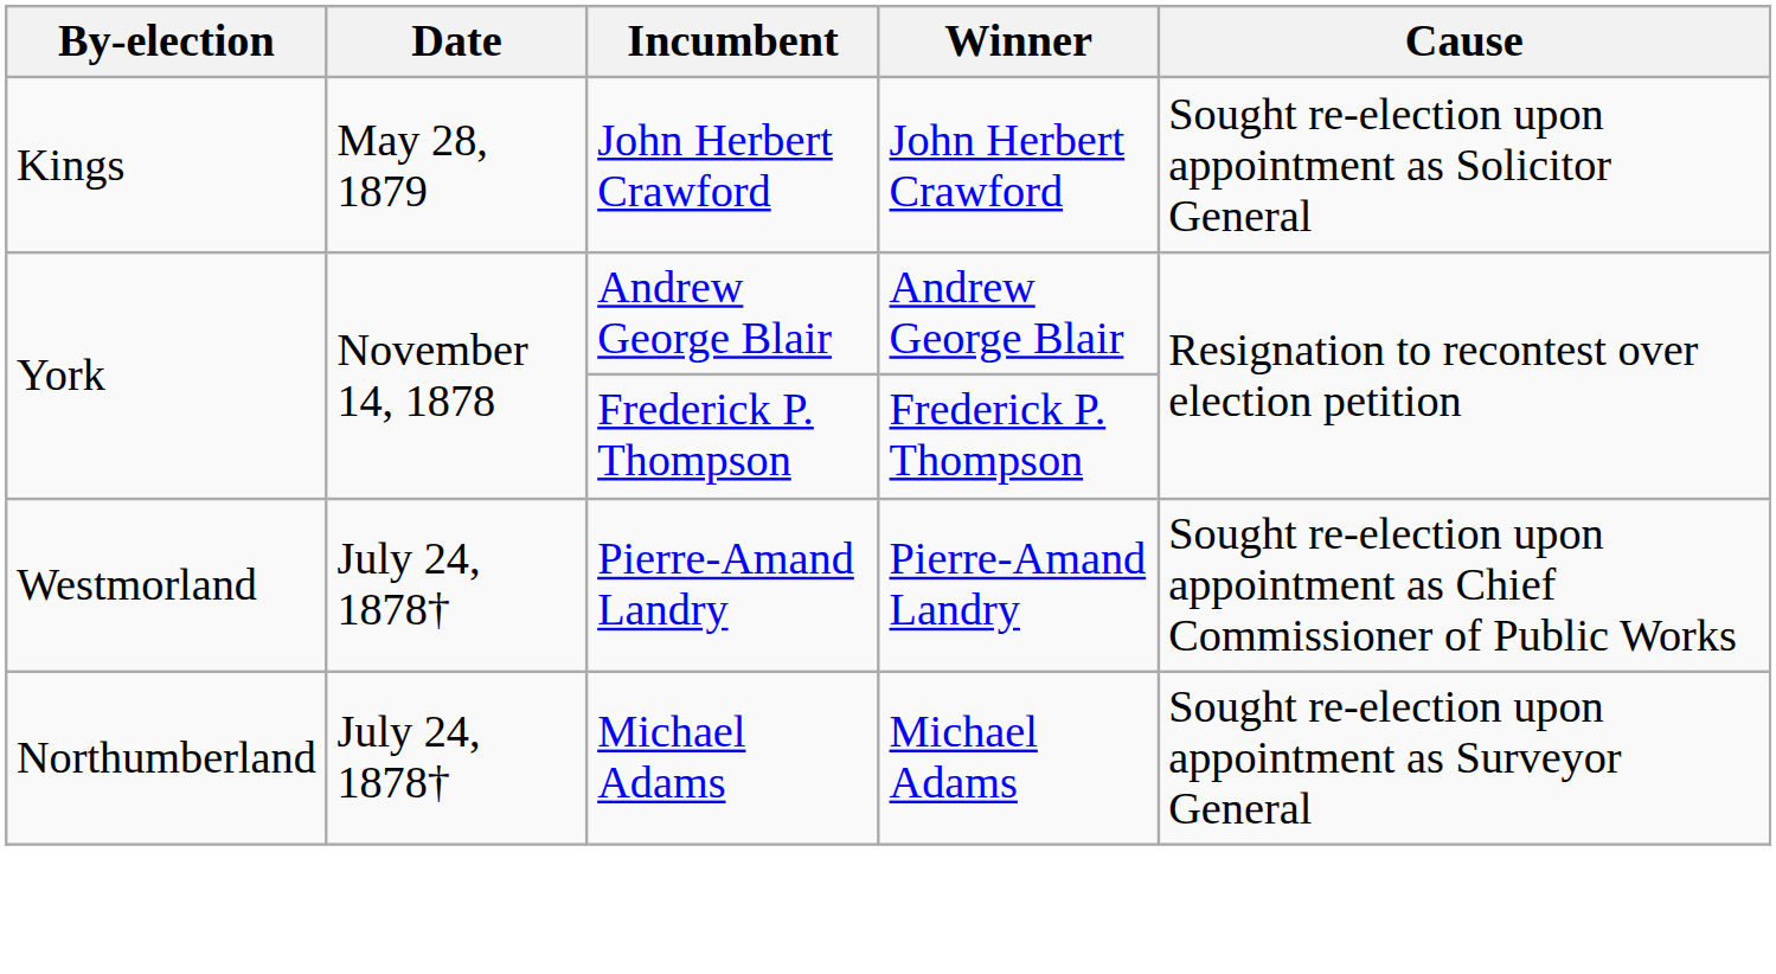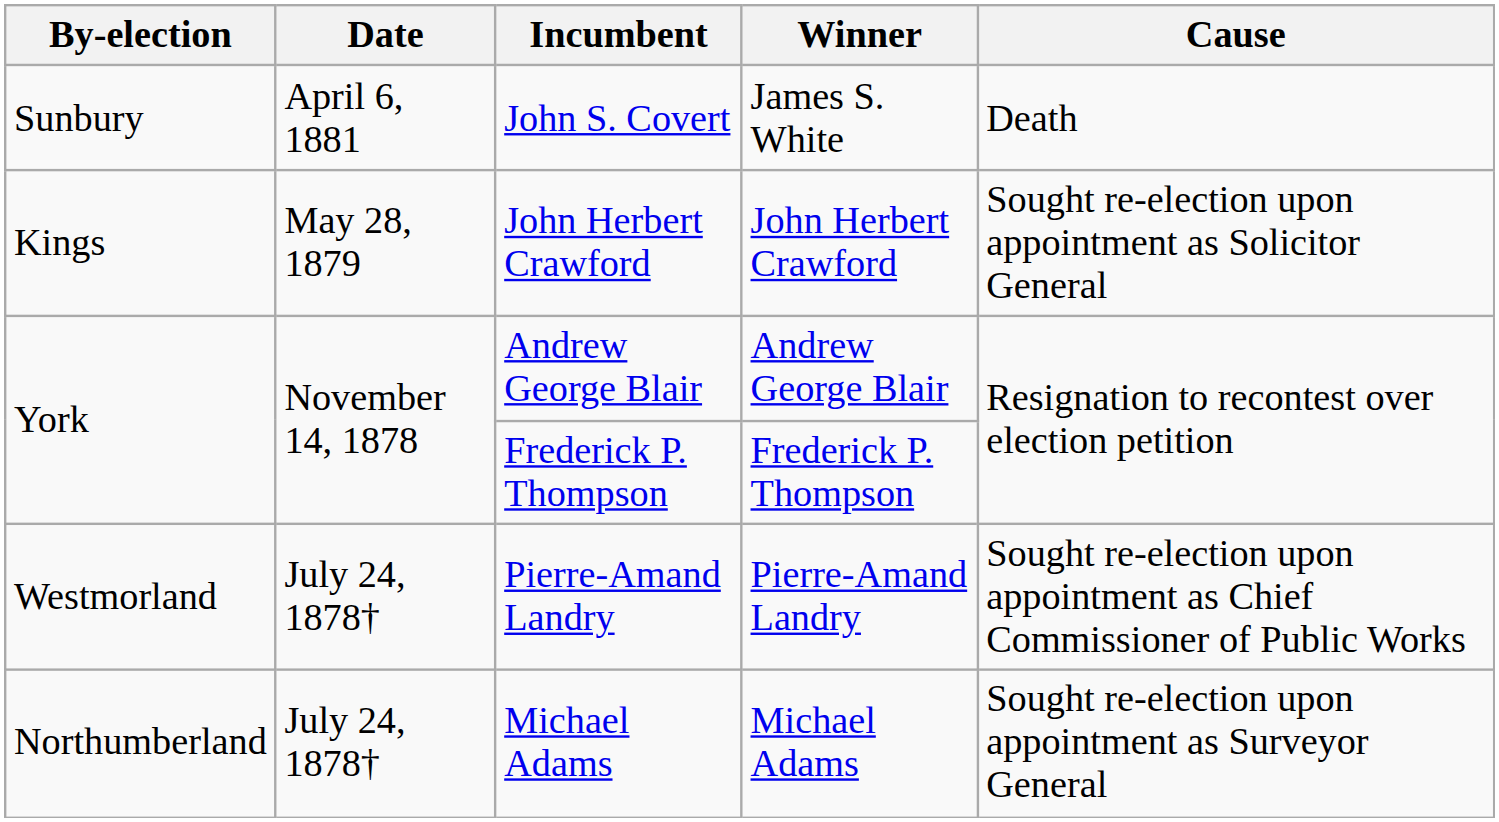 <table class=wikitable style="width:100%">
 <tr>
 <th>By-election</th>
 <th>Date</th>
 <th>Incumbent</th>
 <th>Winner</th>
 <th>Cause</th>
+</tr>
+<tr>
+<td>Sunbury</td>
+<td>April 6, 1881</td>
+<td><a href='#'>John S. Covert</a></td>
+<td>James S. White</td>
+<td>Death</td>
 </tr>
 <tr>
 <td>Kings</td>
 <td>May 28, 1879</td>
 <td><a href='#'>John Herbert Crawford</a></td>
 <td><a href='#'>John Herbert Crawford</a></td>
 <td>Sought re-election upon appointment as Solicitor General</td>
 </tr>
 <tr>
 <td rowspan=2>York</td>
 <td rowspan=2>November 14, 1878</td>
 <td><a href='#'>Andrew George Blair</a></td>
 <td><a href='#'>Andrew George Blair</a></td>
 <td rowspan=2>Resignation to recontest over election petition</td>
 </tr>
 <tr>
 <td><a href='#'>Frederick P. Thompson</a></td>
 <td><a href='#'>Frederick P. Thompson</a></td>
 </tr>
 <tr>
 <td>Westmorland</td>
 <td>July 24, 1878†</td>
 <td><a href='#'>Pierre-Amand Landry</a></td>
 <td><a href='#'>Pierre-Amand Landry</a></td>
 <td>Sought re-election upon appointment as Chief Commissioner of Public Works</td>
 </tr>
 <tr>
 <td>Northumberland</td>
 <td>July 24, 1878†</td>
 <td><a href='#'>Michael Adams</a></td>
 <td><a href='#'>Michael Adams</a></td>
 <td>Sought re-election upon appointment as Surveyor General</td>
 </tr>
 </table>
